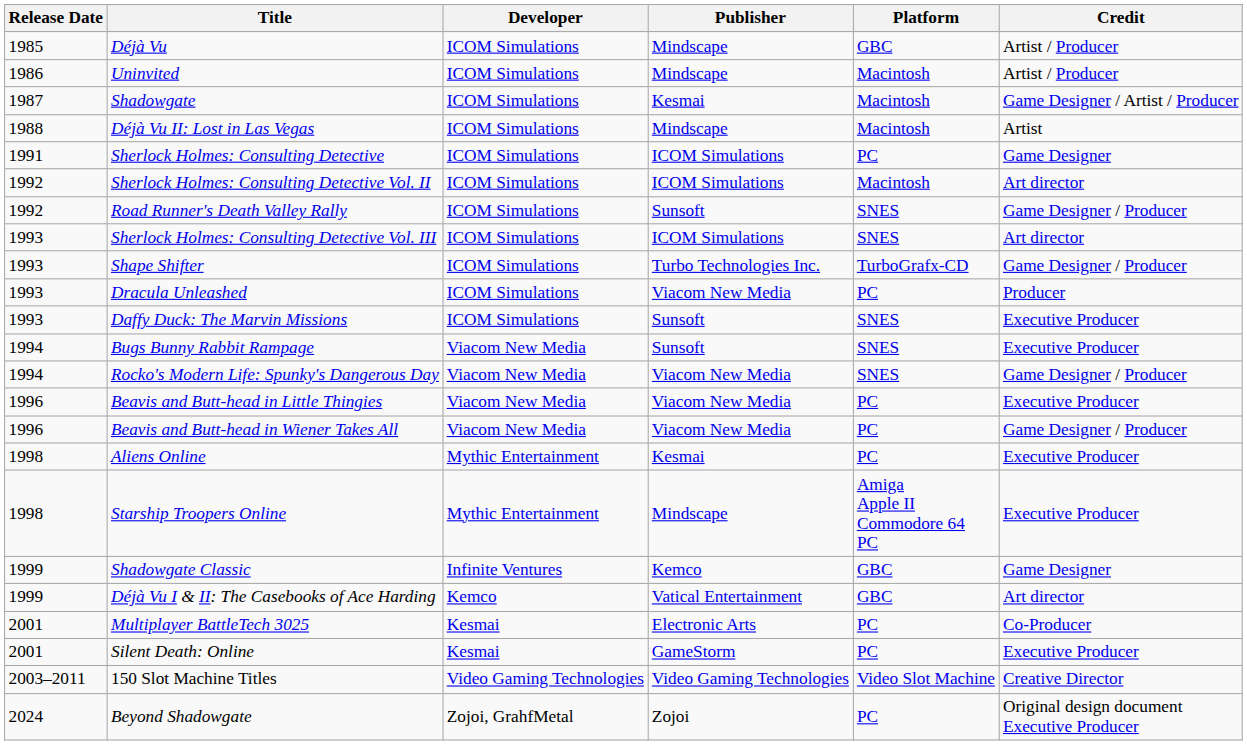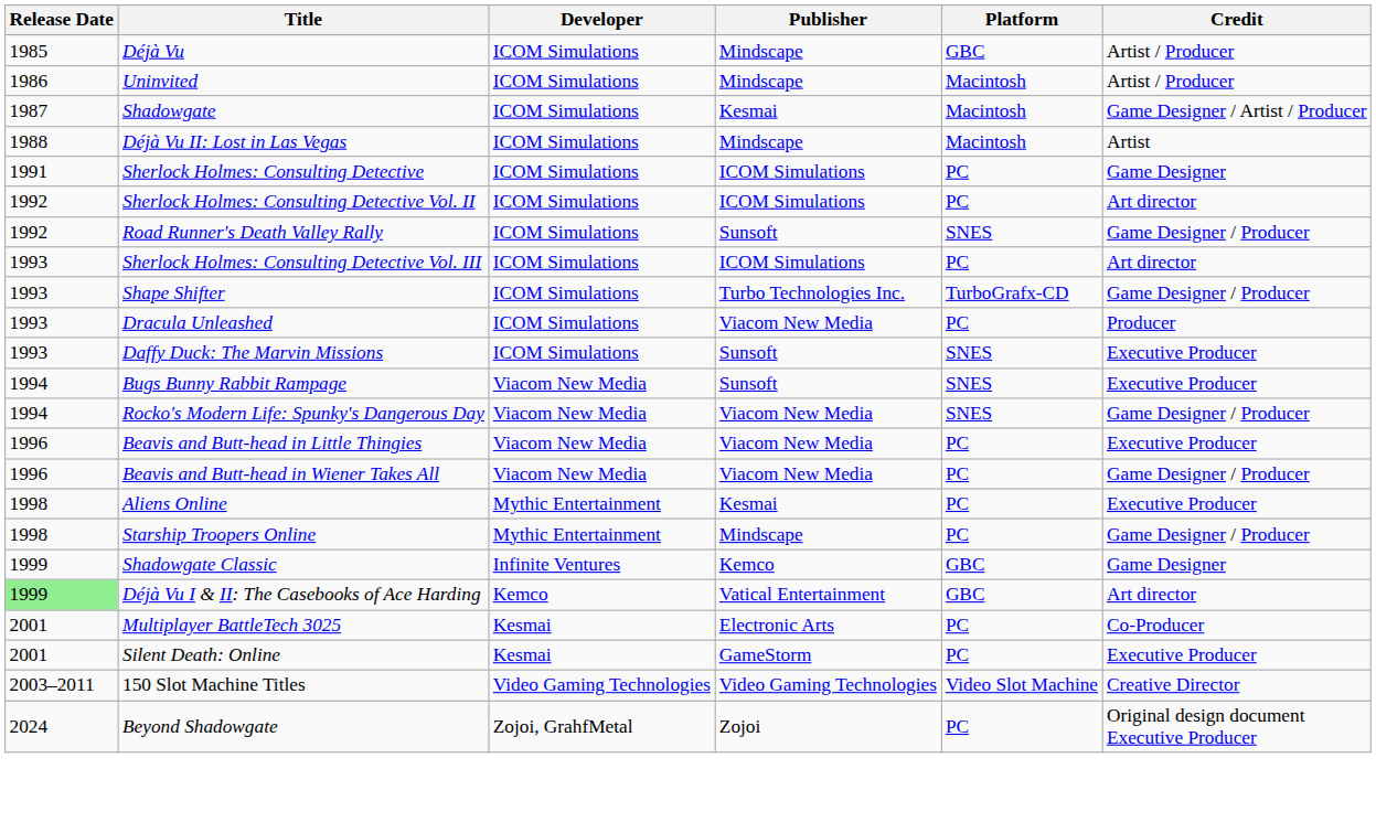 <table class="wikitable">
 <tr>
 <th>Release Date</th>
 <th>Title</th>
 <th>Developer</th>
 <th>Publisher</th>
 <th>Platform</th>
 <th>Credit</th>
 </tr>
 <tr>
 <td>1985</td>
 <td><em><a href='#'>Déjà Vu</a></em></td>
 <td><a href='#'>ICOM Simulations</a></td>
 <td><a href='#'>Mindscape</a></td>
 <td><a href='#'>GBC</a></td>
 <td>Artist / <a href='#'>Producer</a></td>
 </tr>
 <tr>
 <td>1986</td>
 <td><em><a href='#'>Uninvited</a></em></td>
 <td><a href='#'>ICOM Simulations</a></td>
 <td><a href='#'>Mindscape</a></td>
 <td><a href='#'>Macintosh</a></td>
 <td>Artist / <a href='#'>Producer</a></td>
 </tr>
 <tr>
 <td>1987</td>
 <td><em><a href='#'>Shadowgate</a></em></td>
 <td><a href='#'>ICOM Simulations</a></td>
 <td><a href='#'>Kesmai</a></td>
 <td><a href='#'>Macintosh</a></td>
 <td><a href='#'>Game Designer</a> / Artist / <a href='#'>Producer</a></td>
 </tr>
 <tr>
 <td>1988</td>
 <td><em><a href='#'>Déjà Vu II: Lost in Las Vegas</a></em></td>
 <td><a href='#'>ICOM Simulations</a></td>
 <td><a href='#'>Mindscape</a></td>
 <td><a href='#'>Macintosh</a></td>
 <td>Artist</td>
 </tr>
 <tr>
 <td>1991</td>
 <td><em><a href='#'>Sherlock Holmes: Consulting Detective</a></em></td>
 <td><a href='#'>ICOM Simulations</a></td>
 <td><a href='#'>ICOM Simulations</a></td>
 <td><a href='#'>PC</a></td>
 <td><a href='#'>Game Designer</a></td>
 </tr>
 <tr>
 <td>1992</td>
 <td><em><a href='#'>Sherlock Holmes: Consulting Detective Vol. II</a></em></td>
 <td><a href='#'>ICOM Simulations</a></td>
 <td><a href='#'>ICOM Simulations</a></td>
-<td><a href='#'>Macintosh</a></td>
+<td><a href='#'>PC</a></td>
 <td><a href='#'>Art director</a></td>
 </tr>
 <tr>
 <td>1992</td>
 <td><em><a href='#'>Road Runner's Death Valley Rally</a></em></td>
 <td><a href='#'>ICOM Simulations</a></td>
 <td><a href='#'>Sunsoft</a></td>
 <td><a href='#'>SNES</a></td>
 <td><a href='#'>Game Designer</a> / <a href='#'>Producer</a></td>
 </tr>
 <tr>
 <td>1993</td>
 <td><em><a href='#'>Sherlock Holmes: Consulting Detective Vol. III</a></em></td>
 <td><a href='#'>ICOM Simulations</a></td>
 <td><a href='#'>ICOM Simulations</a></td>
-<td><a href='#'>SNES</a></td>
+<td><a href='#'>PC</a></td>
 <td><a href='#'>Art director</a></td>
 </tr>
 <tr>
 <td>1993</td>
 <td><em><a href='#'>Shape Shifter</a></em></td>
 <td><a href='#'>ICOM Simulations</a></td>
 <td><a href='#'>Turbo Technologies Inc.</a></td>
 <td><a href='#'>TurboGrafx-CD</a></td>
 <td><a href='#'>Game Designer</a> / <a href='#'>Producer</a></td>
 </tr>
 <tr>
 <td>1993</td>
 <td><em><a href='#'>Dracula Unleashed</a></em></td>
 <td><a href='#'>ICOM Simulations</a></td>
 <td><a href='#'>Viacom New Media</a></td>
 <td><a href='#'>PC</a></td>
 <td><a href='#'>Producer</a></td>
 </tr>
 <tr>
 <td>1993</td>
 <td><em><a href='#'>Daffy Duck: The Marvin Missions</a></em></td>
 <td><a href='#'>ICOM Simulations</a></td>
 <td><a href='#'>Sunsoft</a></td>
 <td><a href='#'>SNES</a></td>
 <td><a href='#'>Executive Producer</a></td>
 </tr>
 <tr>
 <td>1994</td>
 <td><em><a href='#'>Bugs Bunny Rabbit Rampage</a></em></td>
 <td><a href='#'>Viacom New Media</a></td>
 <td><a href='#'>Sunsoft</a></td>
 <td><a href='#'>SNES</a></td>
 <td><a href='#'>Executive Producer</a></td>
 </tr>
 <tr>
 <td>1994</td>
 <td><em><a href='#'>Rocko's Modern Life: Spunky's Dangerous Day</a></em></td>
 <td><a href='#'>Viacom New Media</a></td>
 <td><a href='#'>Viacom New Media</a></td>
 <td><a href='#'>SNES</a></td>
 <td><a href='#'>Game Designer</a> / <a href='#'>Producer</a></td>
 </tr>
 <tr>
 <td>1996</td>
 <td><em><a href='#'>Beavis and Butt-head in Little Thingies</a></em></td>
 <td><a href='#'>Viacom New Media</a></td>
 <td><a href='#'>Viacom New Media</a></td>
 <td><a href='#'>PC</a></td>
 <td><a href='#'>Executive Producer</a></td>
 </tr>
 <tr>
 <td>1996</td>
 <td><em><a href='#'>Beavis and Butt-head in Wiener Takes All</a></em></td>
 <td><a href='#'>Viacom New Media</a></td>
 <td><a href='#'>Viacom New Media</a></td>
 <td><a href='#'>PC</a></td>
 <td><a href='#'>Game Designer</a> / <a href='#'>Producer</a></td>
 </tr>
 <tr>
 <td>1998</td>
 <td><em><a href='#'>Aliens Online</a></em></td>
 <td><a href='#'>Mythic Entertainment</a></td>
 <td><a href='#'>Kesmai</a></td>
 <td><a href='#'>PC</a></td>
 <td><a href='#'>Executive Producer</a></td>
 </tr>
 <tr>
 <td>1998</td>
 <td><em><a href='#'>Starship Troopers Online</a></em></td>
 <td><a href='#'>Mythic Entertainment</a></td>
 <td><a href='#'>Mindscape</a></td>
-<td><a href='#'>Amiga</a><br><a href='#'>Apple II</a><br><a href='#'>Commodore 64</a><br><a href='#'>PC</a></td>
-<td><a href='#'>Executive Producer</a></td>
+<td><a href='#'>PC</a></td>
+<td><a href='#'>Game Designer</a> / <a href='#'>Producer</a></td>
 </tr>
 <tr>
 <td>1999</td>
 <td><em><a href='#'>Shadowgate Classic</a></em></td>
 <td><a href='#'>Infinite Ventures</a></td>
 <td><a href='#'>Kemco</a></td>
 <td><a href='#'>GBC</a></td>
 <td><a href='#'>Game Designer</a></td>
 </tr>
 <tr>
-<td>1999</td>
+<td style="background: lightgreen;">1999</td>
 <td><em><a href='#'>Déjà Vu I</a> & <a href='#'>II</a>: The Casebooks of Ace Harding</em></td>
 <td><a href='#'>Kemco</a></td>
 <td><a href='#'>Vatical Entertainment</a></td>
 <td><a href='#'>GBC</a></td>
 <td><a href='#'>Art director</a></td>
 </tr>
 <tr>
 <td>2001</td>
 <td><em><a href='#'>Multiplayer BattleTech 3025</a></em></td>
 <td><a href='#'>Kesmai</a></td>
 <td><a href='#'>Electronic Arts</a></td>
 <td><a href='#'>PC</a></td>
 <td><a href='#'>Co-Producer</a></td>
 </tr>
 <tr>
 <td>2001</td>
 <td><em>Silent Death: Online</em></td>
 <td><a href='#'>Kesmai</a></td>
 <td><a href='#'>GameStorm</a></td>
 <td><a href='#'>PC</a></td>
 <td><a href='#'>Executive Producer</a></td>
 </tr>
 <tr>
 <td>2003–2011</td>
 <td>150 Slot Machine Titles</td>
 <td><a href='#'>Video Gaming Technologies</a></td>
 <td><a href='#'>Video Gaming Technologies</a></td>
 <td><a href='#'>Video Slot Machine</a></td>
 <td><a href='#'>Creative Director</a></td>
 </tr>
 <tr>
 <td>2024</td>
 <td><em>Beyond Shadowgate</em></td>
 <td>Zojoi, GrahfMetal</td>
 <td>Zojoi</td>
 <td><a href='#'>PC</a></td>
 <td>Original design document<br><a href='#'>Executive Producer</a></td>
 </tr>
 </table>
